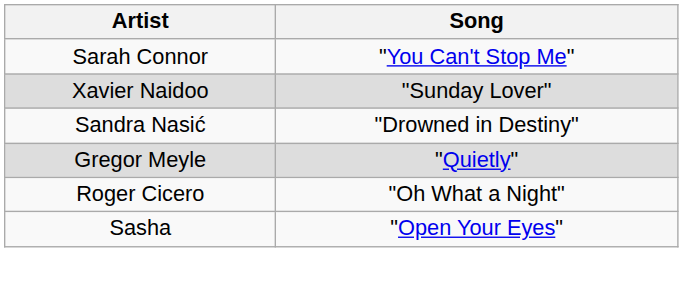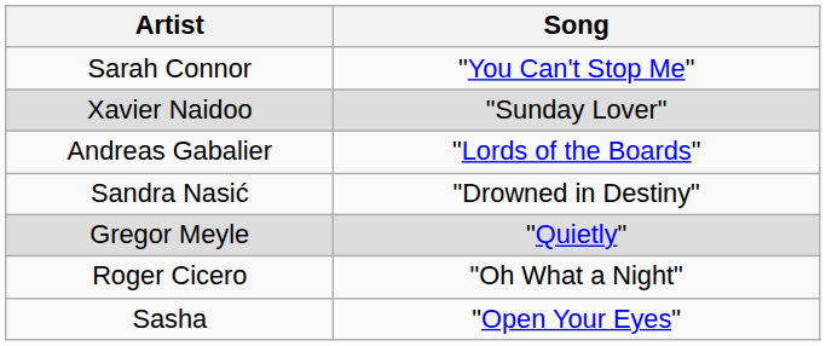 <table class="wikitable plainrowheaders" style="text-align:center;" border="1">
 <tr>
 <th scope="col" rowspan="1" style="width:12em;">Artist</th>
 <th scope="col" rowspan="1" style="width:18em;">Song</th>
 </tr>
 <tr>
 <td scope="row">Sarah Connor</td>
 <td>"<a href='#'>You Can't Stop Me</a>"</td>
 </tr>
 <tr style="background:#ddd;">
 <td scope="row">Xavier Naidoo</td>
 <td>"Sunday Lover"</td>
+</tr>
+<tr>
+<td scope="row">Andreas Gabalier</td>
+<td>"<a href='#'>Lords of the Boards</a>"</td>
 </tr>
 <tr>
 <td scope="row">Sandra Nasić</td>
 <td>"Drowned in Destiny"</td>
 </tr>
 <tr style="background:#ddd;">
 <td scope="row">Gregor Meyle</td>
 <td>"<a href='#'>Quietly</a>"</td>
 </tr>
 <tr>
 <td scope="row">Roger Cicero</td>
 <td>"Oh What a Night"</td>
 </tr>
 <tr>
 <td scope="row">Sasha</td>
 <td>"<a href='#'>Open Your Eyes</a>"</td>
 </tr>
 </table>
